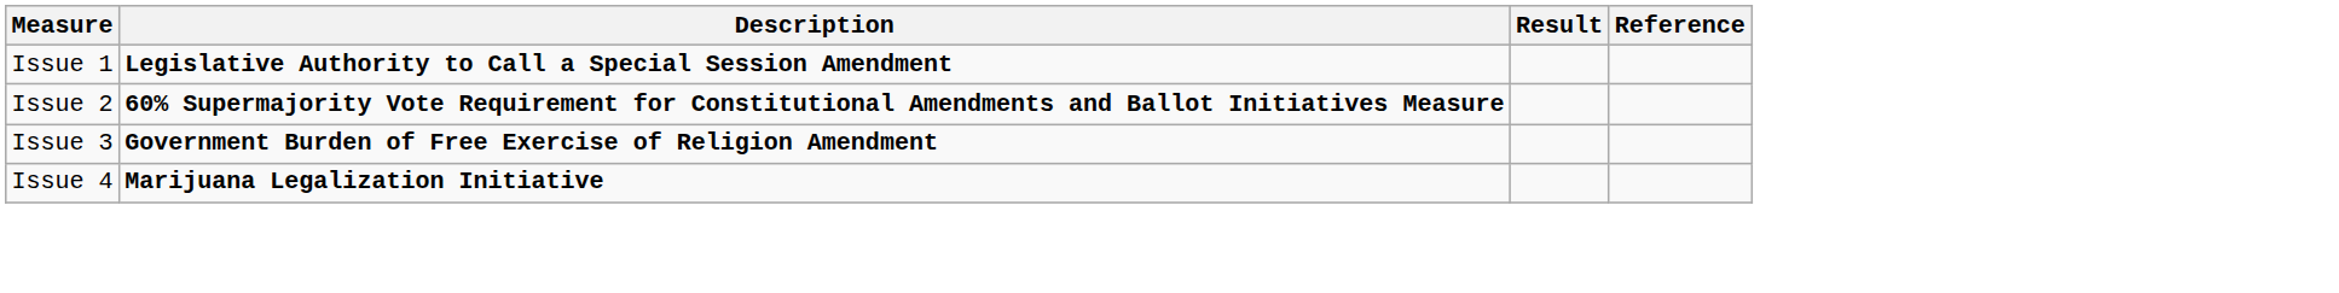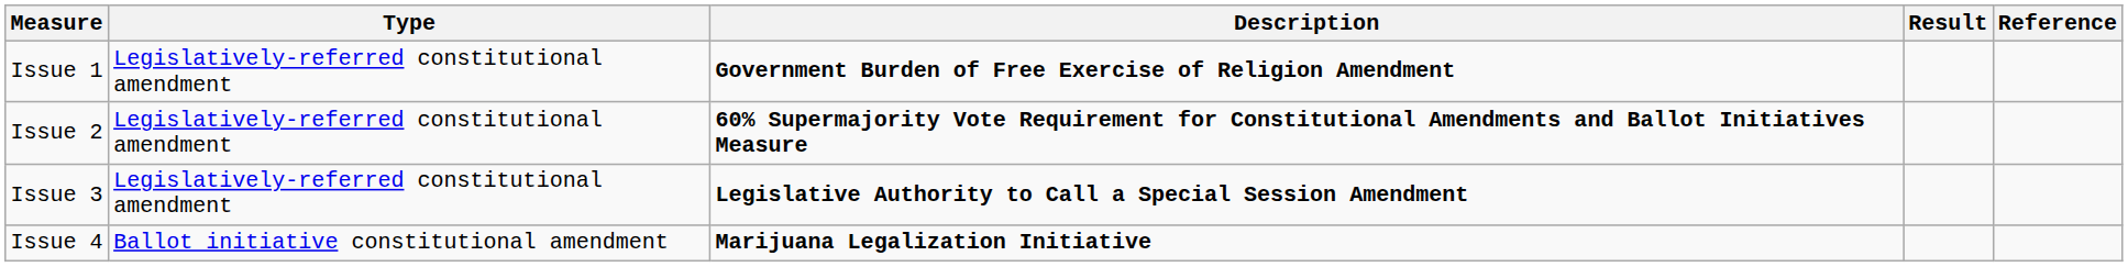 <table class="wikitable">
 <tr>
 <th>Measure</th>
+<th>Type</th>
 <th>Description</th>
 <th>Result</th>
 <th>Reference</th>
 </tr>
 <tr>
 <td>Issue 1</td>
-<td><strong>Legislative Authority to Call a Special Session Amendment</strong></td>
+<td><a href='#'>Legislatively-referred</a> constitutional amendment</td>
+<td><strong>Government Burden of Free Exercise of Religion Amendment</strong></td>
 <td></td>
 <td></td>
 </tr>
 <tr>
 <td>Issue 2</td>
+<td><a href='#'>Legislatively-referred</a> constitutional amendment</td>
 <td><strong>60% Supermajority Vote Requirement for Constitutional Amendments and Ballot Initiatives Measure</strong></td>
 <td></td>
 <td></td>
 </tr>
 <tr>
 <td>Issue 3</td>
-<td><strong>Government Burden of Free Exercise of Religion Amendment</strong></td>
+<td><a href='#'>Legislatively-referred</a> constitutional amendment</td>
+<td><strong>Legislative Authority to Call a Special Session Amendment</strong></td>
 <td></td>
 <td></td>
 </tr>
 <tr>
 <td>Issue 4</td>
+<td><a href='#'>Ballot initiative</a> constitutional amendment</td>
 <td><strong>Marijuana Legalization Initiative</strong></td>
 <td></td>
 <td></td>
 </tr>
 </table>
